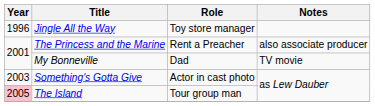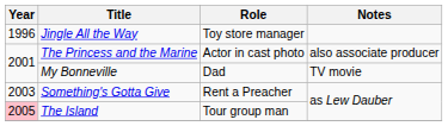 <table class="wikitable">
 <tr>
 <th>Year</th>
 <th>Title</th>
 <th>Role</th>
 <th>Notes</th>
 </tr>
 <tr>
 <td>1996</td>
 <td><em><a href='#'>Jingle All the Way</a></em></td>
 <td>Toy store manager</td>
 <td></td>
 </tr>
 <tr>
 <td rowspan="2">2001</td>
 <td><em><a href='#'>The Princess and the Marine</a></em></td>
-<td>Rent a Preacher</td>
+<td>Actor in cast photo</td>
 <td>also associate producer</td>
 </tr>
 <tr>
 <td><em>My Bonneville</em></td>
 <td>Dad</td>
 <td>TV movie</td>
 </tr>
 <tr>
 <td>2003</td>
 <td><em><a href='#'>Something's Gotta Give</a></em></td>
-<td>Actor in cast photo</td>
+<td>Rent a Preacher</td>
 <td rowspan="2">as <em>Lew Dauber</em></td>
 </tr>
 <tr>
 <td style="background: pink;">2005</td>
 <td><em><a href='#'>The Island</a></em></td>
 <td>Tour group man</td>
 </tr>
 <tr>
 </tr>
 </table>
